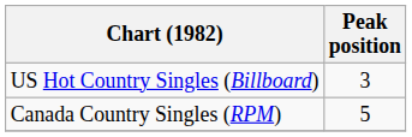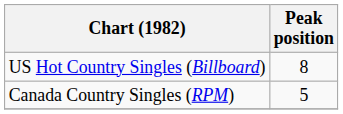 <table class="wikitable sortable">
 <tr>
 <th>Chart (1982)</th>
 <th>Peak<br>position</th>
 </tr>
 <tr>
 <td>US <a href='#'>Hot Country Singles</a> (<em><a href='#'>Billboard</a></em>)</td>
-<td align="center">3</td>
+<td align="center">8</td>
 </tr>
 <tr>
 <td>Canada Country Singles (<em><a href='#'>RPM</a></em>)</td>
 <td align="center">5</td>
 </tr>
 <tr>
 </tr>
 </table>
